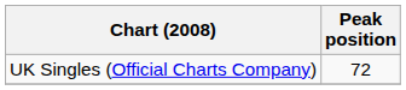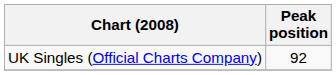 <table class="wikitable sortable">
 <tr>
 <th>Chart (2008)</th>
 <th>Peak<br>position</th>
 </tr>
 <tr>
 <td>UK Singles (<a href='#'>Official Charts Company</a>)</td>
-<td style="text-align:center;">72</td>
+<td style="text-align:center;">92</td>
 </tr>
 <tr>
 </tr>
 </table>
